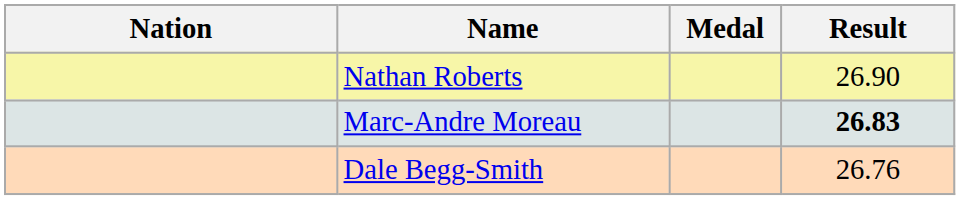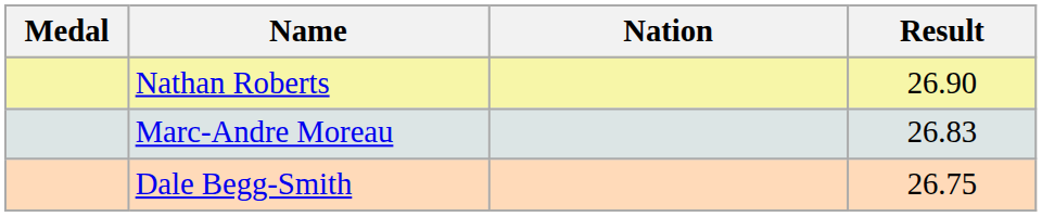 <table class="wikitable" style="border:1px solid #aaa;font-size:90%;">
 <tr style="background:#e4e4e4;">
+<th width=50>Medal</th>
+<th width=160>Name</th>
 <th width=160>Nation</th>
-<th width=160>Name</th>
-<th width=50>Medal</th>
 <th width=80>Result</th>
 </tr>
 <tr style="background:#f7f6a8;">
+<td align="center"></td>
+<td><a href='#'>Nathan Roberts</a></td>
 <td></td>
-<td><a href='#'>Nathan Roberts</a></td>
-<td align="center"></td>
 <td align="center">26.90</td>
 </tr>
 <tr style="background:#dce5e5;">
+<td align="center"></td>
+<td><a href='#'>Marc-Andre Moreau</a></td>
 <td></td>
-<td><a href='#'>Marc-Andre Moreau</a></td>
-<td align="center"></td>
-<td align="center"><strong>26.83</strong></td>
+<td align="center">26.83</td>
 </tr>
 <tr style="background:#ffdab9;">
+<td align="center"></td>
+<td><a href='#'>Dale Begg-Smith</a></td>
 <td></td>
-<td><a href='#'>Dale Begg-Smith</a></td>
-<td align="center"></td>
-<td align="center">26.76</td>
+<td align="center">26.75</td>
 </tr>
 </table>
